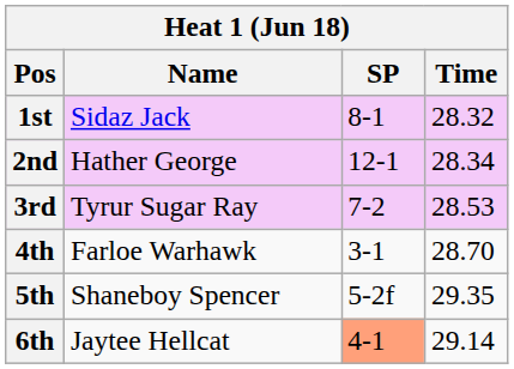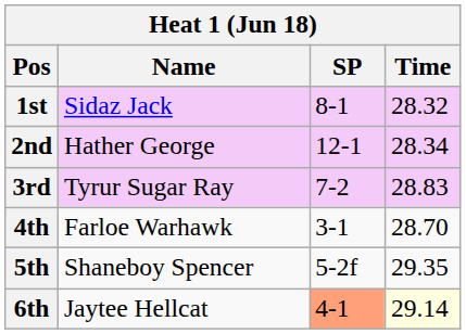 <table class="wikitable">
 <tr>
 <th colspan="6">Heat 1 (Jun 18)</th>
 </tr>
 <tr>
 <th width=20>Pos</th>
 <th width=150>Name</th>
 <th width=40>SP</th>
 <th width=40>Time</th>
 </tr>
 <tr style="background: #f4caf9;">
 <th>1st</th>
 <td><a href='#'>Sidaz Jack</a></td>
 <td>8-1</td>
 <td>28.32</td>
 </tr>
 <tr style="background: #f4caf9;">
 <th>2nd</th>
 <td>Hather George</td>
 <td>12-1</td>
 <td>28.34</td>
 </tr>
 <tr style="background: #f4caf9;">
 <th>3rd</th>
 <td>Tyrur Sugar Ray</td>
 <td>7-2</td>
-<td>28.53</td>
+<td>28.83</td>
 </tr>
 <tr>
 <th>4th</th>
 <td>Farloe Warhawk</td>
 <td>3-1</td>
 <td>28.70</td>
 </tr>
 <tr>
 <th>5th</th>
 <td>Shaneboy Spencer</td>
 <td>5-2f</td>
 <td>29.35</td>
 </tr>
 <tr>
 <th>6th</th>
 <td>Jaytee Hellcat</td>
 <td style="background: lightsalmon;">4-1</td>
-<td>29.14</td>
+<td style="background: lightyellow;">29.14</td>
 </tr>
 </table>
